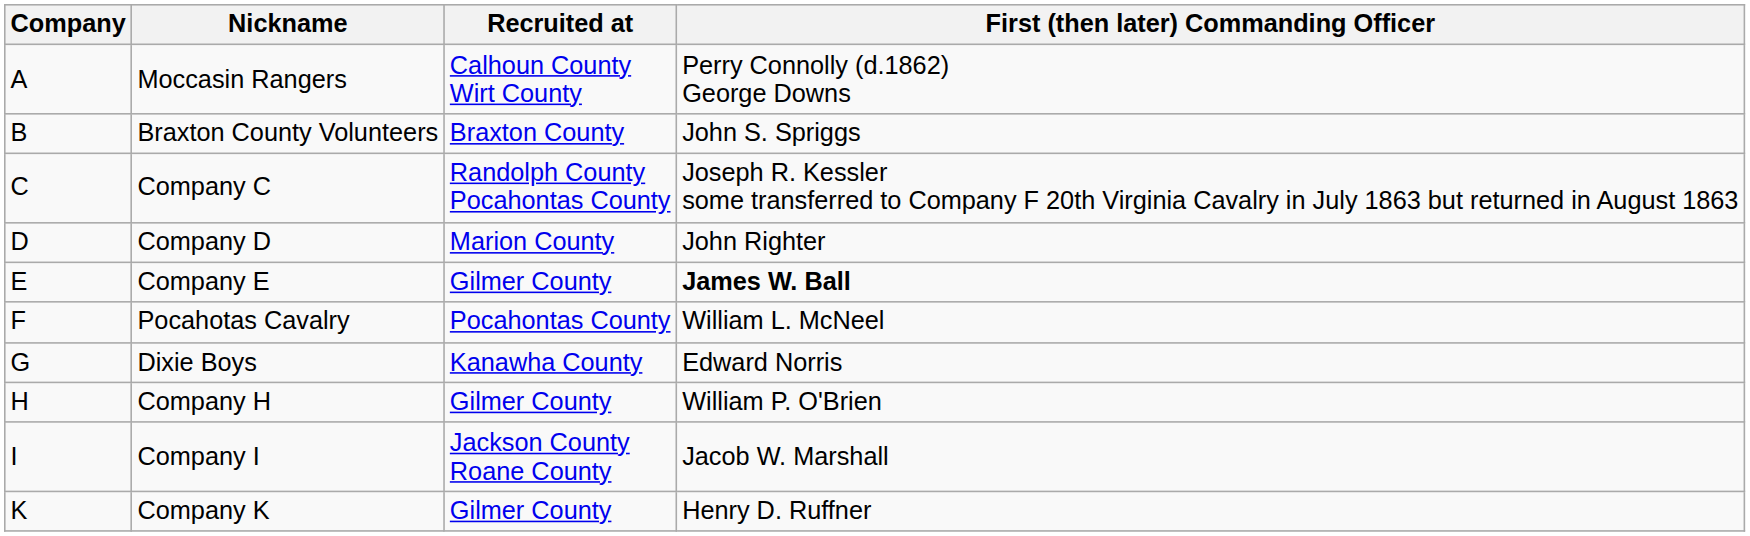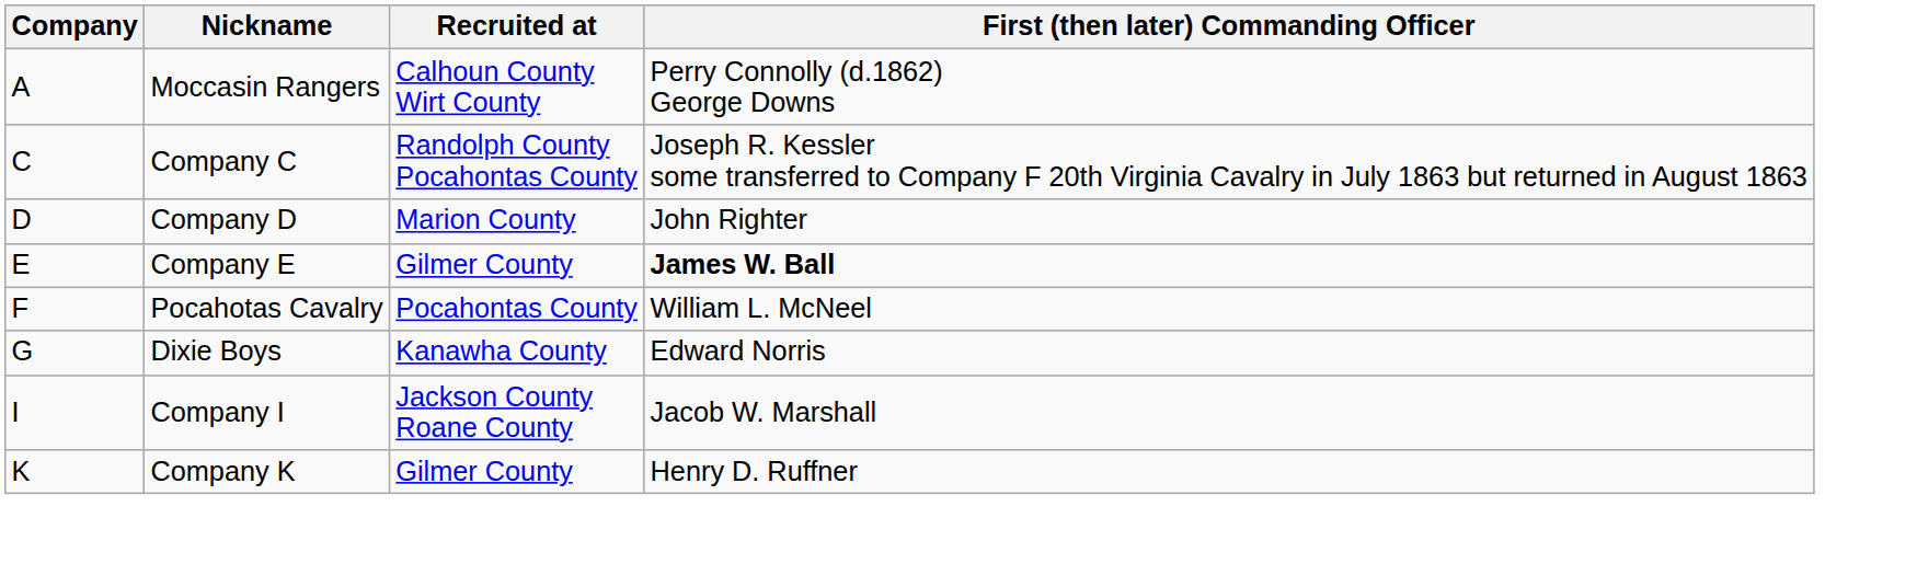 <table class="wikitable sortable">
 <tr>
 <th scope="col">Company</th>
 <th scope="col">Nickname</th>
 <th scope="col">Recruited at</th>
 <th scope="col">First (then later) Commanding Officer<br></th>
 </tr>
 <tr>
 <td>A</td>
 <td>Moccasin Rangers</td>
 <td><a href='#'>Calhoun County</a><br><a href='#'>Wirt County</a></td>
 <td>Perry Connolly (d.1862)<br>George Downs</td>
-</tr>
-<tr>
-<td>B</td>
-<td>Braxton County Volunteers</td>
-<td><a href='#'>Braxton County</a></td>
-<td>John S. Spriggs</td>
 </tr>
 <tr>
 <td>C</td>
 <td>Company C</td>
 <td><a href='#'>Randolph County</a><br><a href='#'>Pocahontas County</a></td>
 <td>Joseph R. Kessler<br>some transferred to Company F 20th Virginia Cavalry in July 1863 but returned in August 1863</td>
 </tr>
 <tr>
 <td>D</td>
 <td>Company D</td>
 <td><a href='#'>Marion County</a></td>
 <td>John Righter</td>
 </tr>
 <tr>
 <td>E</td>
 <td>Company E</td>
 <td><a href='#'>Gilmer County</a></td>
 <td><strong>James W. Ball</strong></td>
 </tr>
 <tr>
 <td>F</td>
 <td>Pocahotas Cavalry</td>
 <td><a href='#'>Pocahontas County</a></td>
 <td>William L. McNeel</td>
 </tr>
 <tr>
 <td>G</td>
 <td>Dixie Boys</td>
 <td><a href='#'>Kanawha County</a></td>
 <td>Edward Norris</td>
 </tr>
 <tr>
-<td>H</td>
-<td>Company H</td>
-<td><a href='#'>Gilmer County</a></td>
-<td>William P. O'Brien</td>
-</tr>
-<tr>
 <td>I</td>
 <td>Company I</td>
 <td><a href='#'>Jackson County</a><br><a href='#'>Roane County</a></td>
 <td>Jacob W. Marshall</td>
 </tr>
 <tr>
 <td>K</td>
 <td>Company K</td>
 <td><a href='#'>Gilmer County</a></td>
 <td>Henry D. Ruffner</td>
 </tr>
 </table>
